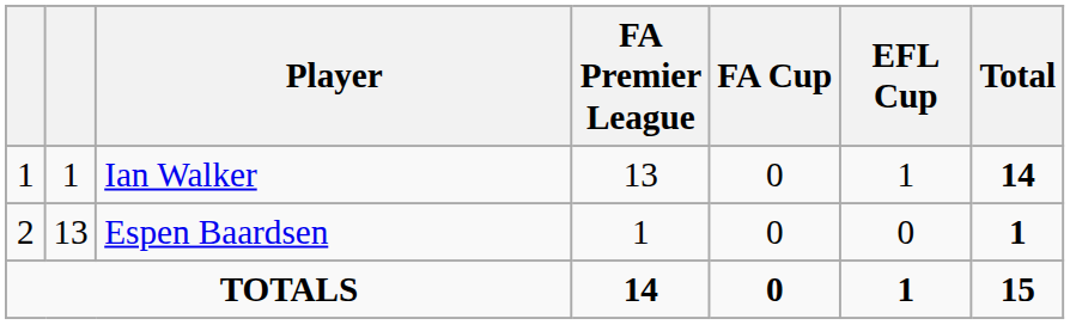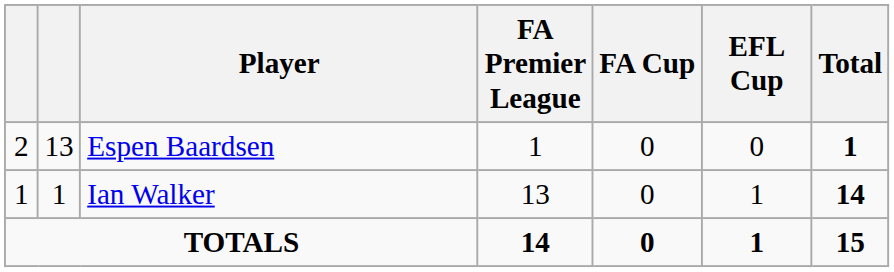 <table class="wikitable sortable" style="font-size: 95%; text-align: center;">
 <tr>
 <th width=10></th>
 <th width=10></th>
 <th width=200>Player</th>
 <th width=50>FA Premier League</th>
 <th width=50>FA Cup</th>
 <th width=50>EFL Cup</th>
 <th>Total</th>
 </tr>
 <tr>
+<td>2</td>
+<td>13</td>
+<td align="left"> <a href='#'>Espen Baardsen</a></td>
+<td>1</td>
+<td>0</td>
+<td>0</td>
+<td><strong>1</strong></td>
+</tr>
+<tr>
 <td>1</td>
 <td>1</td>
 <td align="left"> <a href='#'>Ian Walker</a></td>
 <td>13</td>
 <td>0</td>
 <td>1</td>
 <td><strong>14</strong></td>
 </tr>
 <tr>
-<td>2</td>
-<td>13</td>
-<td align="left"> <a href='#'>Espen Baardsen</a></td>
-<td>1</td>
-<td>0</td>
-<td>0</td>
-<td><strong>1</strong></td>
-</tr>
-<tr>
 <td colspan="3"><strong>TOTALS</strong></td>
 <td><strong>14</strong></td>
 <td><strong>0</strong></td>
 <td><strong>1</strong></td>
 <td><strong>15</strong></td>
 </tr>
 </table>
